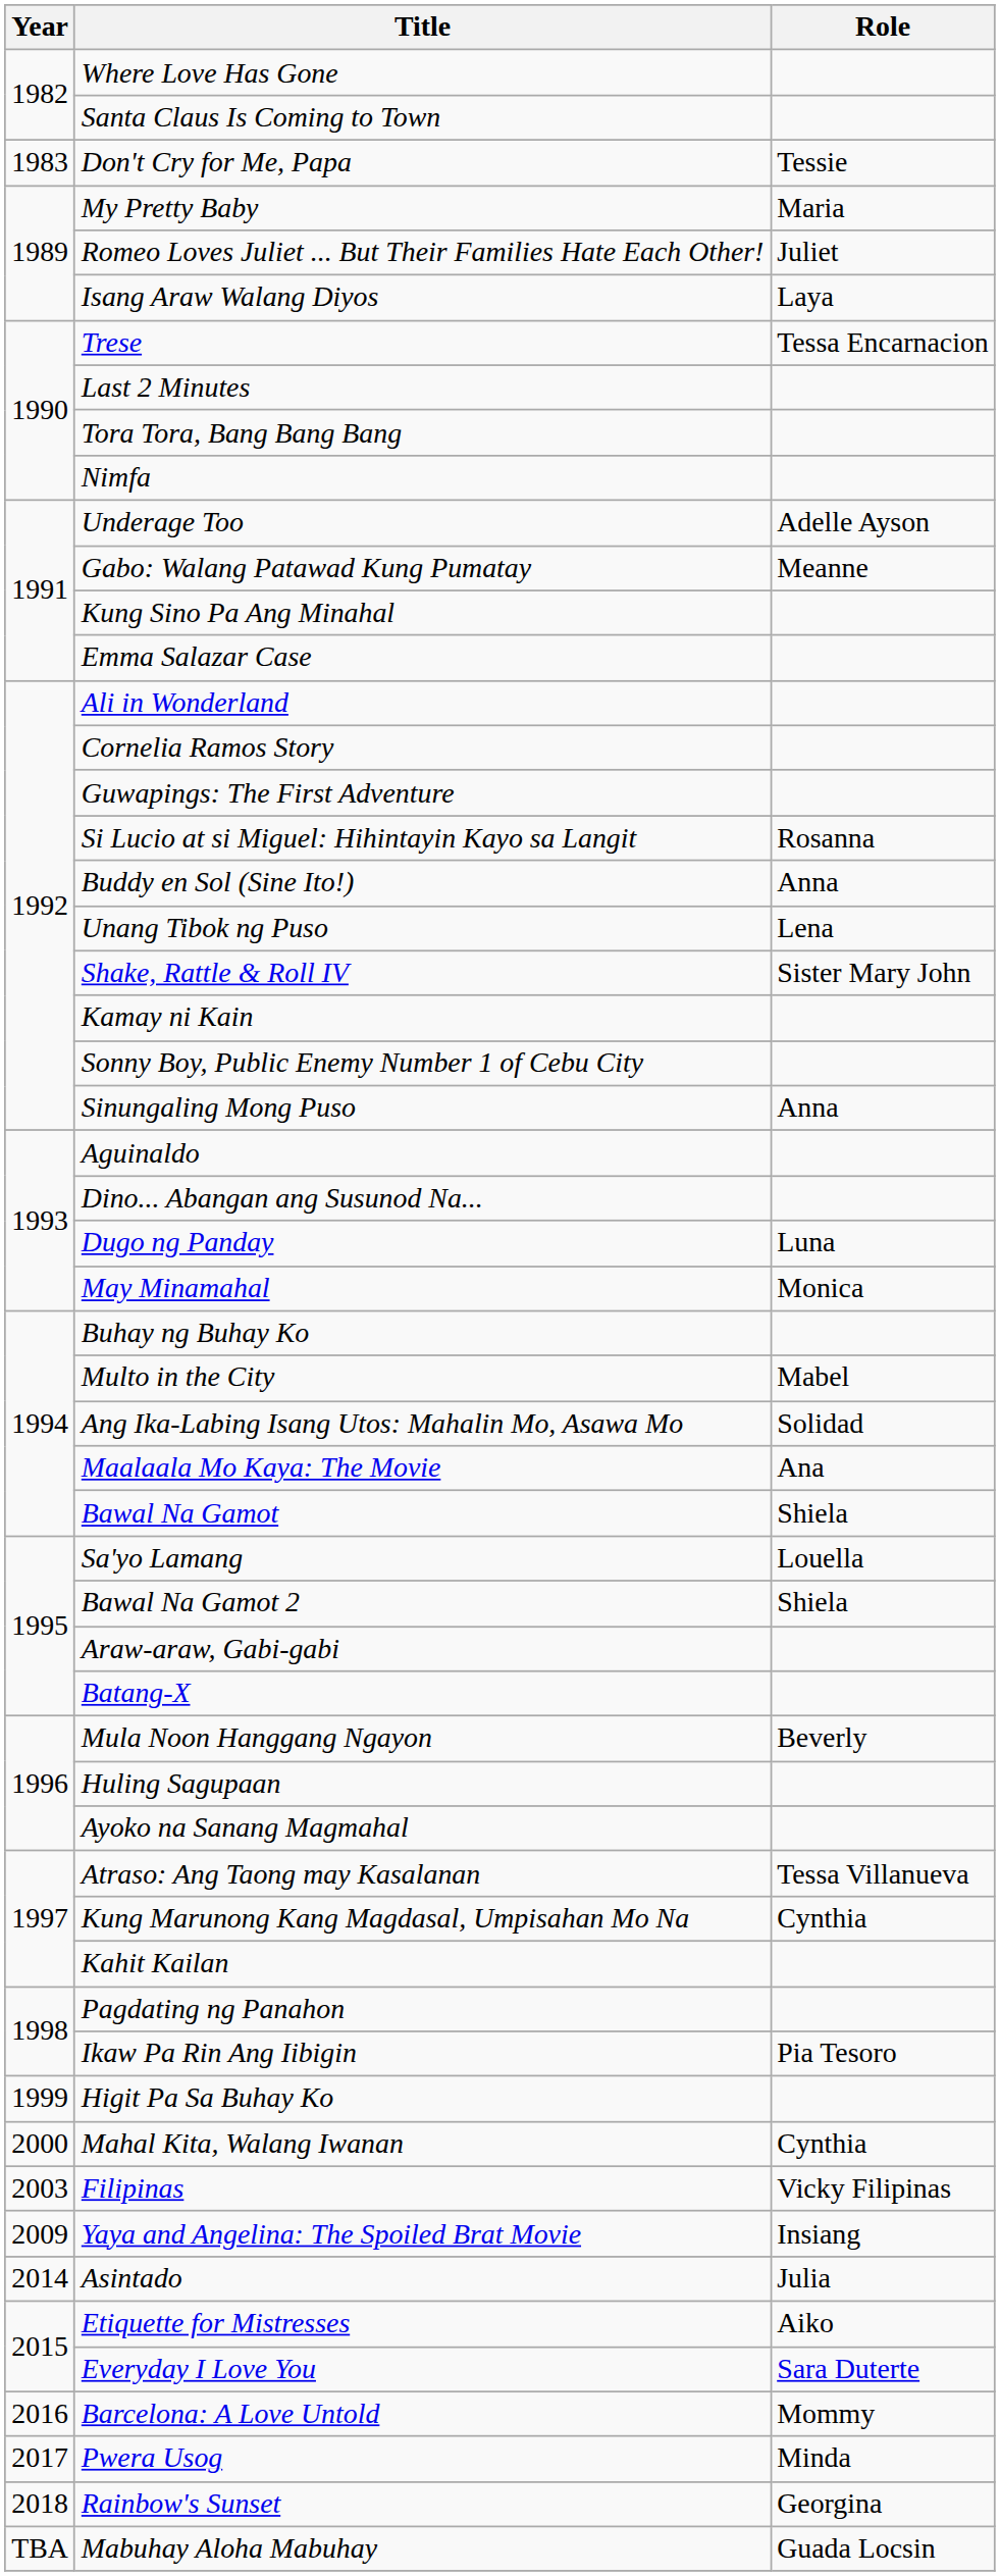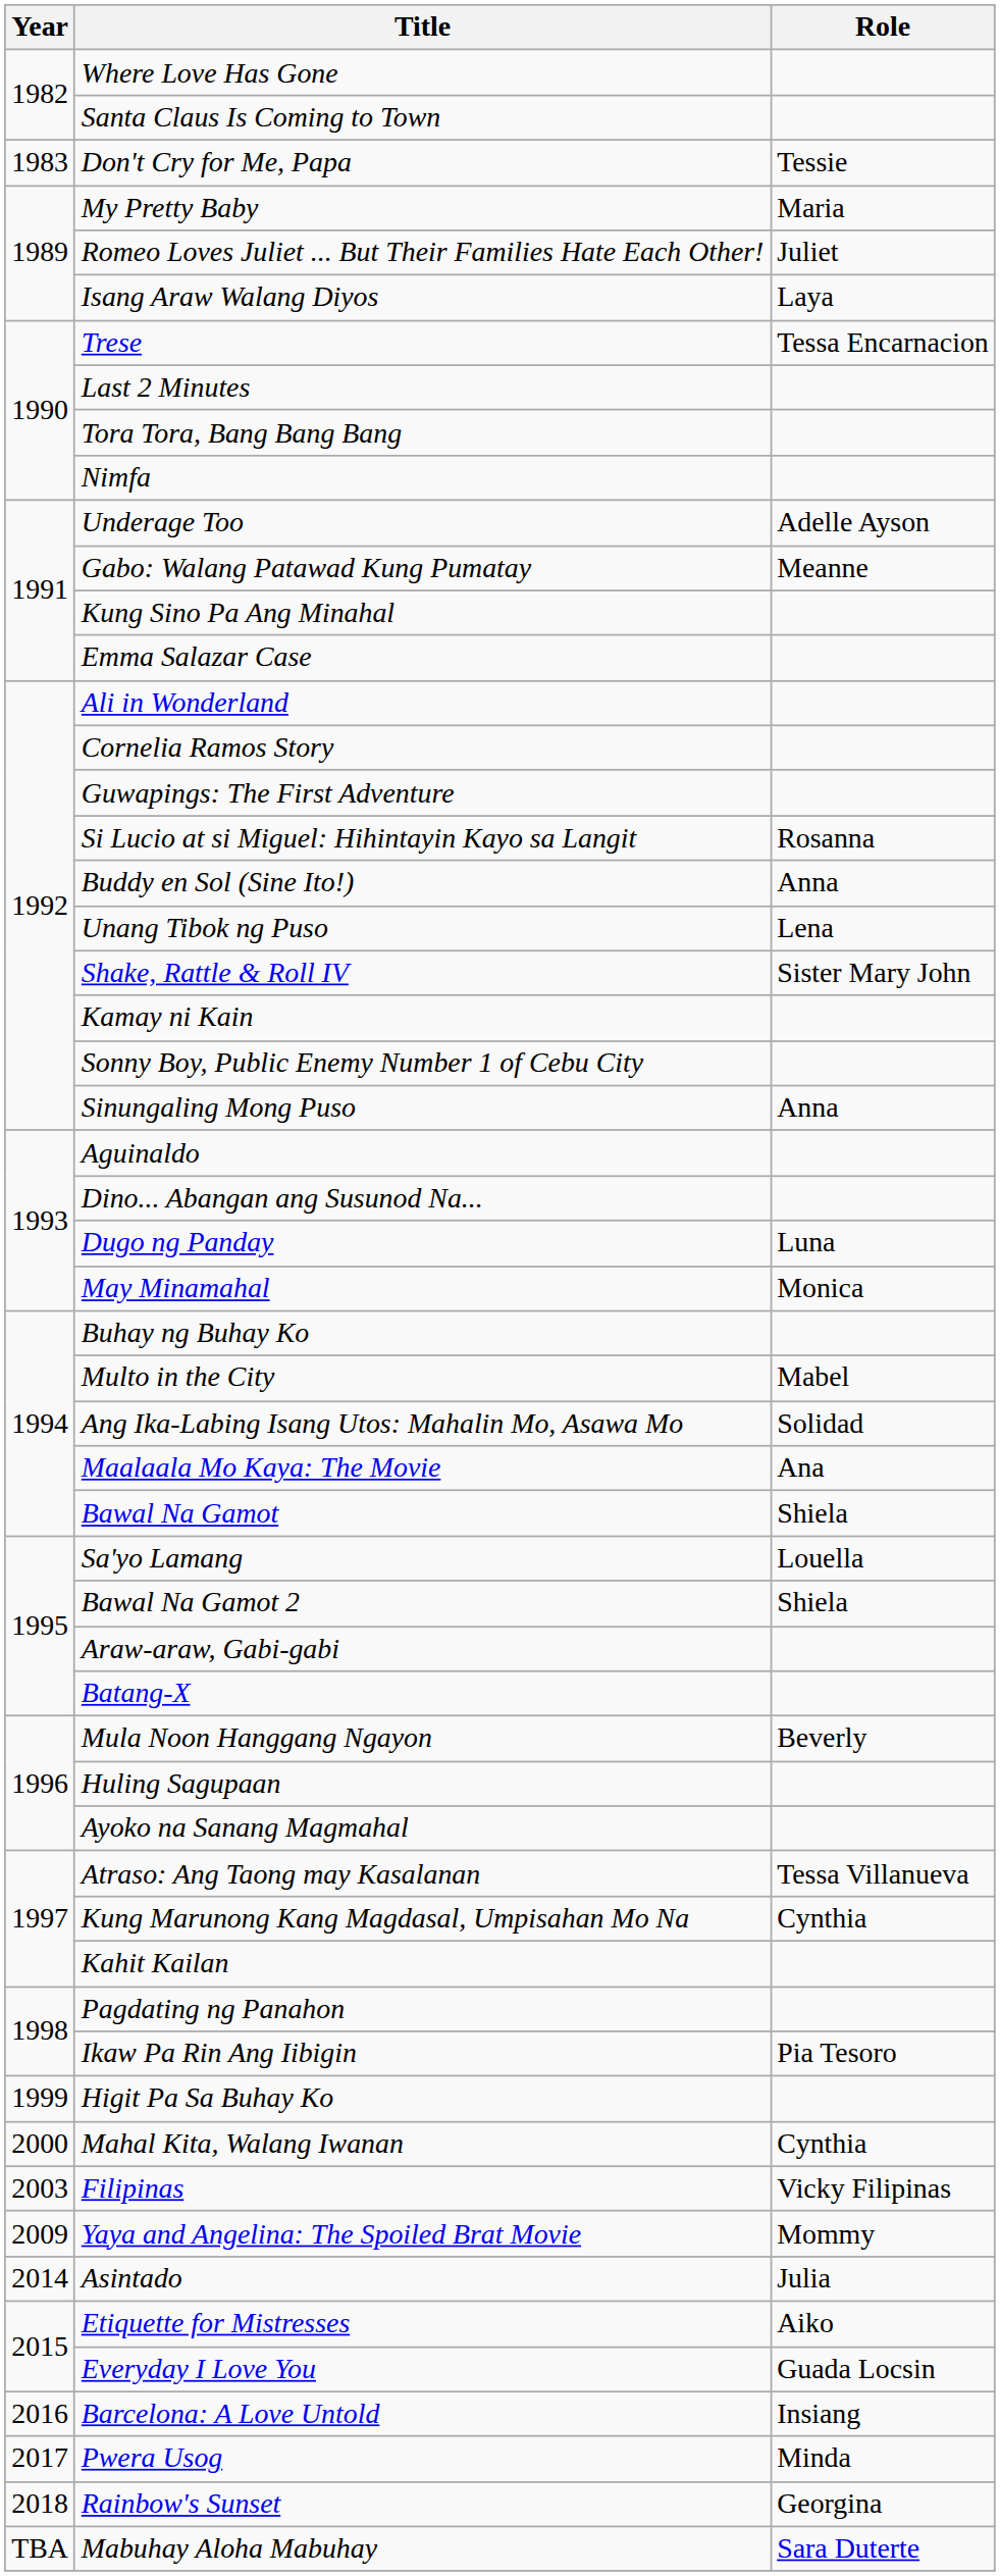 <table class="wikitable">
 <tr>
 <th>Year</th>
 <th>Title</th>
 <th>Role</th>
 </tr>
 <tr>
 <td rowspan=2>1982</td>
 <td><em>Where Love Has Gone</em></td>
 <td></td>
 </tr>
 <tr>
 <td><em>Santa Claus Is Coming to Town</em></td>
 <td></td>
 </tr>
 <tr>
 <td>1983</td>
 <td><em>Don't Cry for Me, Papa</em></td>
 <td>Tessie</td>
 </tr>
 <tr>
 <td rowspan="3">1989</td>
 <td><em>My Pretty Baby</em></td>
 <td>Maria</td>
 </tr>
 <tr>
 <td><em>Romeo Loves Juliet ... But Their Families Hate Each Other!</em></td>
 <td>Juliet</td>
 </tr>
 <tr>
 <td><em>Isang Araw Walang Diyos</em></td>
 <td>Laya</td>
 </tr>
 <tr>
 <td rowspan="4">1990</td>
 <td><em><a href='#'>Trese</a></em></td>
 <td>Tessa Encarnacion</td>
 </tr>
 <tr>
 <td><em>Last 2 Minutes</em></td>
 <td></td>
 </tr>
 <tr>
 <td><em>Tora Tora, Bang Bang Bang</em></td>
 <td></td>
 </tr>
 <tr>
 <td><em>Nimfa</em></td>
 <td></td>
 </tr>
 <tr>
 <td rowspan="4">1991</td>
 <td><em>Underage Too</em></td>
 <td>Adelle Ayson</td>
 </tr>
 <tr>
 <td><em>Gabo: Walang Patawad Kung Pumatay</em></td>
 <td>Meanne</td>
 </tr>
 <tr>
 <td><em>Kung Sino Pa Ang Minahal</em></td>
 <td></td>
 </tr>
 <tr>
 <td><em>Emma Salazar Case</em></td>
 <td></td>
 </tr>
 <tr>
 <td rowspan="10">1992</td>
 <td><em><a href='#'>Ali in Wonderland</a></em></td>
 <td></td>
 </tr>
 <tr>
 <td><em>Cornelia Ramos Story</em></td>
 <td></td>
 </tr>
 <tr>
 <td><em>Guwapings: The First Adventure</em></td>
 <td></td>
 </tr>
 <tr>
 <td><em>Si Lucio at si Miguel: Hihintayin Kayo sa Langit</em></td>
 <td>Rosanna</td>
 </tr>
 <tr>
 <td><em>Buddy en Sol (Sine Ito!)</em></td>
 <td>Anna</td>
 </tr>
 <tr>
 <td><em>Unang Tibok ng Puso</em></td>
 <td>Lena</td>
 </tr>
 <tr>
 <td><em><a href='#'>Shake, Rattle & Roll IV</a></em></td>
 <td>Sister Mary John</td>
 </tr>
 <tr>
 <td><em>Kamay ni Kain</em></td>
 <td></td>
 </tr>
 <tr>
 <td><em>Sonny Boy, Public Enemy Number 1 of Cebu City</em></td>
 <td></td>
 </tr>
 <tr>
 <td><em>Sinungaling Mong Puso</em></td>
 <td>Anna</td>
 </tr>
 <tr>
 <td rowspan="4">1993</td>
 <td><em>Aguinaldo</em></td>
 <td></td>
 </tr>
 <tr>
 <td><em>Dino... Abangan ang Susunod Na...</em></td>
 <td></td>
 </tr>
 <tr>
 <td><em><a href='#'>Dugo ng Panday</a></em></td>
 <td>Luna</td>
 </tr>
 <tr>
 <td><em><a href='#'>May Minamahal</a></em></td>
 <td>Monica</td>
 </tr>
 <tr>
 <td rowspan="5">1994</td>
 <td><em>Buhay ng Buhay Ko</em></td>
 <td></td>
 </tr>
 <tr>
 <td><em>Multo in the City</em></td>
 <td>Mabel</td>
 </tr>
 <tr>
 <td><em>Ang Ika-Labing Isang Utos: Mahalin Mo, Asawa Mo</em></td>
 <td>Solidad</td>
 </tr>
 <tr>
 <td><em><a href='#'>Maalaala Mo Kaya: The Movie</a></em></td>
 <td>Ana</td>
 </tr>
 <tr>
 <td><em><a href='#'>Bawal Na Gamot</a></em></td>
 <td>Shiela</td>
 </tr>
 <tr>
 <td rowspan=4>1995</td>
 <td><em>Sa'yo Lamang</em></td>
 <td>Louella</td>
 </tr>
 <tr>
 <td><em>Bawal Na Gamot 2</em></td>
 <td>Shiela</td>
 </tr>
 <tr>
 <td><em>Araw-araw, Gabi-gabi</em></td>
 <td></td>
 </tr>
 <tr>
 <td><em><a href='#'>Batang-X</a></em></td>
 <td></td>
 </tr>
 <tr>
 <td rowspan="3">1996</td>
 <td><em>Mula Noon Hanggang Ngayon</em></td>
 <td>Beverly</td>
 </tr>
 <tr>
 <td><em>Huling Sagupaan</em></td>
 <td></td>
 </tr>
 <tr>
 <td><em>Ayoko na Sanang Magmahal</em></td>
 <td></td>
 </tr>
 <tr>
 <td rowspan="3">1997</td>
 <td><em>Atraso: Ang Taong may Kasalanan</em></td>
 <td>Tessa Villanueva</td>
 </tr>
 <tr>
 <td><em>Kung Marunong Kang Magdasal, Umpisahan Mo Na</em></td>
 <td>Cynthia</td>
 </tr>
 <tr>
 <td><em>Kahit Kailan</em></td>
 <td></td>
 </tr>
 <tr>
 <td rowspan="2">1998</td>
 <td><em>Pagdating ng Panahon</em></td>
 <td></td>
 </tr>
 <tr>
 <td><em>Ikaw Pa Rin Ang Iibigin</em></td>
 <td>Pia Tesoro</td>
 </tr>
 <tr>
 <td>1999</td>
 <td><em>Higit Pa Sa Buhay Ko</em></td>
 <td></td>
 </tr>
 <tr>
 <td>2000</td>
 <td><em>Mahal Kita, Walang Iwanan</em></td>
 <td>Cynthia</td>
 </tr>
 <tr>
 <td>2003</td>
 <td><em><a href='#'>Filipinas</a></em></td>
 <td>Vicky Filipinas</td>
 </tr>
 <tr>
 <td>2009</td>
 <td><em><a href='#'>Yaya and Angelina: The Spoiled Brat Movie</a></em></td>
-<td>Insiang</td>
+<td>Mommy</td>
 </tr>
 <tr>
 <td>2014</td>
 <td><em>Asintado</em></td>
 <td>Julia</td>
 </tr>
 <tr>
 <td rowspan="2">2015</td>
 <td><em><a href='#'>Etiquette for Mistresses</a></em></td>
 <td>Aiko</td>
 </tr>
 <tr>
 <td><em><a href='#'>Everyday I Love You</a></em></td>
-<td><a href='#'>Sara Duterte</a></td>
+<td>Guada Locsin</td>
 </tr>
 <tr>
 <td>2016</td>
 <td><em><a href='#'>Barcelona: A Love Untold</a></em></td>
-<td>Mommy</td>
+<td>Insiang</td>
 </tr>
 <tr>
 <td>2017</td>
 <td><em><a href='#'>Pwera Usog</a></em></td>
 <td>Minda</td>
 </tr>
 <tr>
 <td>2018</td>
 <td><em><a href='#'>Rainbow's Sunset</a></em></td>
 <td>Georgina</td>
 </tr>
 <tr>
 <td>TBA</td>
 <td><em>Mabuhay Aloha Mabuhay</em></td>
-<td>Guada Locsin</td>
+<td><a href='#'>Sara Duterte</a></td>
 </tr>
 </table>
